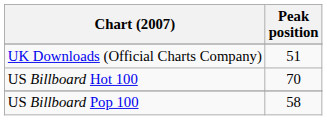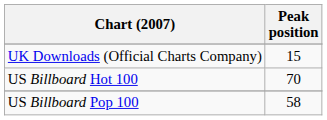 <table class="wikitable sortable">
 <tr>
 <th>Chart (2007)</th>
 <th>Peak<br>position</th>
 </tr>
 <tr>
 </tr>
 <tr>
 </tr>
 <tr>
 <td><a href='#'>UK Downloads</a> (Official Charts Company)</td>
-<td align="center">51</td>
+<td align="center">15</td>
 </tr>
 <tr>
 <td>US <em>Billboard</em> <a href='#'>Hot 100</a></td>
 <td align="center">70</td>
 </tr>
 <tr>
 </tr>
 <tr>
 <td>US <em>Billboard</em> <a href='#'>Pop 100</a></td>
 <td align="center">58</td>
 </tr>
 </table>
